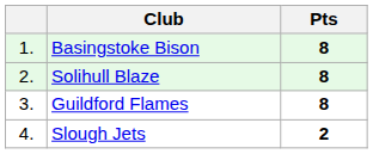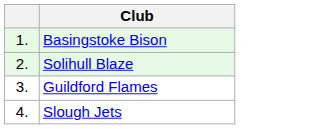 <table class="wikitable">
 <tr>
 <th width="30"></th>
 <th width="200">Club</th>
-<th width="70">Pts</th>
 </tr>
 <tr bgcolor="#e6fae6" align="center">
 <td>1.</td>
 <td align="left"><a href='#'>Basingstoke Bison</a></td>
-<td><strong>8</strong></td>
 </tr>
 <tr bgcolor="#e6fae6" align="center">
 <td>2.</td>
 <td align="left"><a href='#'>Solihull Blaze</a></td>
-<td><strong>8</strong></td>
 </tr>
 <tr bgcolor="#FFFFFF" align="center">
 <td>3.</td>
 <td align="left"><a href='#'>Guildford Flames</a></td>
-<td><strong>8</strong></td>
 </tr>
 <tr bgcolor="#FFFFFF" align="center">
 <td>4.</td>
 <td align="left"><a href='#'>Slough Jets</a></td>
-<td><strong>2</strong></td>
 </tr>
 </table>
